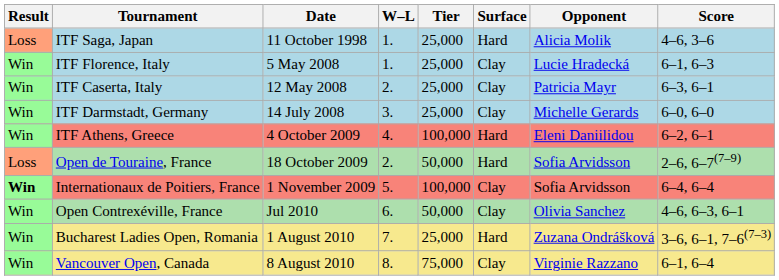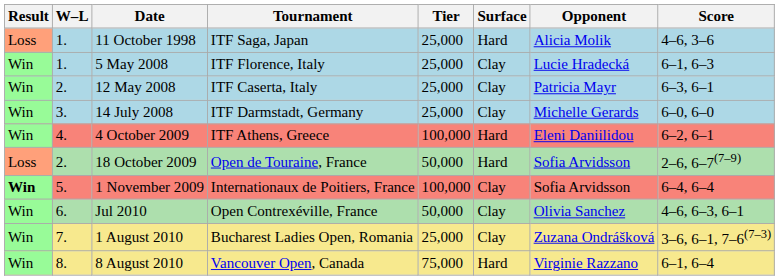 <table class="sortable wikitable">
 <tr>
 <th>Result</th>
+<th class="unsortable">W–L</th>
+<th>Date</th>
 <th>Tournament</th>
-<th>Date</th>
-<th class="unsortable">W–L</th>
 <th>Tier</th>
 <th>Surface</th>
 <th>Opponent</th>
 <th class="unsortable">Score</th>
 </tr>
 <tr style="background:lightblue;">
 <td bgcolor=FFA07A>Loss</td>
+<td>1.</td>
+<td>11 October 1998</td>
 <td>ITF Saga, Japan</td>
-<td>11 October 1998</td>
-<td>1.</td>
 <td>25,000</td>
 <td>Hard</td>
 <td> <a href='#'>Alicia Molik</a></td>
 <td>4–6, 3–6</td>
 </tr>
 <tr style="background:lightblue;">
 <td bgcolor=98FB98>Win</td>
+<td>1.</td>
+<td>5 May 2008</td>
 <td>ITF Florence, Italy</td>
-<td>5 May 2008</td>
-<td>1.</td>
 <td>25,000</td>
 <td>Clay</td>
 <td> <a href='#'>Lucie Hradecká</a></td>
 <td>6–1, 6–3</td>
 </tr>
 <tr style="background:lightblue;">
 <td bgcolor=98FB98>Win</td>
+<td>2.</td>
+<td>12 May 2008</td>
 <td>ITF Caserta, Italy</td>
-<td>12 May 2008</td>
-<td>2.</td>
 <td>25,000</td>
 <td>Clay</td>
 <td> <a href='#'>Patricia Mayr</a></td>
 <td>6–3, 6–1</td>
 </tr>
 <tr style="background:lightblue;">
 <td bgcolor=98FB98>Win</td>
+<td>3.</td>
+<td>14 July 2008</td>
 <td>ITF Darmstadt, Germany</td>
-<td>14 July 2008</td>
-<td>3.</td>
 <td>25,000</td>
 <td>Clay</td>
 <td> <a href='#'>Michelle Gerards</a></td>
 <td>6–0, 6–0</td>
 </tr>
 <tr style="background:#f88379;">
 <td bgcolor=98FB98>Win</td>
+<td>4.</td>
+<td>4 October 2009</td>
 <td>ITF Athens, Greece</td>
-<td>4 October 2009</td>
-<td>4.</td>
 <td>100,000</td>
 <td>Hard</td>
 <td> <a href='#'>Eleni Daniilidou</a></td>
 <td>6–2, 6–1</td>
 </tr>
 <tr style="background:#addfad;">
 <td bgcolor=FFA07A>Loss</td>
+<td>2.</td>
+<td>18 October 2009</td>
 <td><a href='#'>Open de Touraine</a>, France</td>
-<td>18 October 2009</td>
-<td>2.</td>
 <td>50,000</td>
 <td>Hard</td>
 <td> <a href='#'>Sofia Arvidsson</a></td>
 <td>2–6, 6–7<sup>(7–9)</sup></td>
 </tr>
 <tr style="background:#f88379;">
 <td bgcolor=98FB98><strong>Win</strong></td>
+<td>5.</td>
+<td>1 November 2009</td>
 <td>Internationaux de Poitiers, France</td>
-<td>1 November 2009</td>
-<td>5.</td>
 <td>100,000</td>
 <td>Clay</td>
 <td> Sofia Arvidsson</td>
 <td>6–4, 6–4</td>
 </tr>
 <tr style="background:#addfad;">
 <td bgcolor=98FB98>Win</td>
+<td>6.</td>
+<td>Jul 2010</td>
 <td>Open Contrexéville, France</td>
-<td>Jul 2010</td>
-<td>6.</td>
 <td>50,000</td>
 <td>Clay</td>
 <td> <a href='#'>Olivia Sanchez</a></td>
 <td>4–6, 6–3, 6–1</td>
 </tr>
 <tr style="background:#f7e98e;">
 <td bgcolor=98FB98>Win</td>
+<td>7.</td>
+<td>1 August 2010</td>
 <td>Bucharest Ladies Open, Romania</td>
-<td>1 August 2010</td>
-<td>7.</td>
 <td>25,000</td>
-<td>Hard</td>
+<td>Clay</td>
 <td> <a href='#'>Zuzana Ondrášková</a></td>
 <td>3–6, 6–1, 7–6<sup>(7–3)</sup></td>
 </tr>
 <tr style="background:#f7e98e;">
 <td bgcolor=98FB98>Win</td>
+<td>8.</td>
+<td>8 August 2010</td>
 <td><a href='#'>Vancouver Open</a>, Canada</td>
-<td>8 August 2010</td>
-<td>8.</td>
 <td>75,000</td>
-<td>Clay</td>
+<td>Hard</td>
 <td> <a href='#'>Virginie Razzano</a></td>
 <td>6–1, 6–4</td>
 </tr>
 </table>
